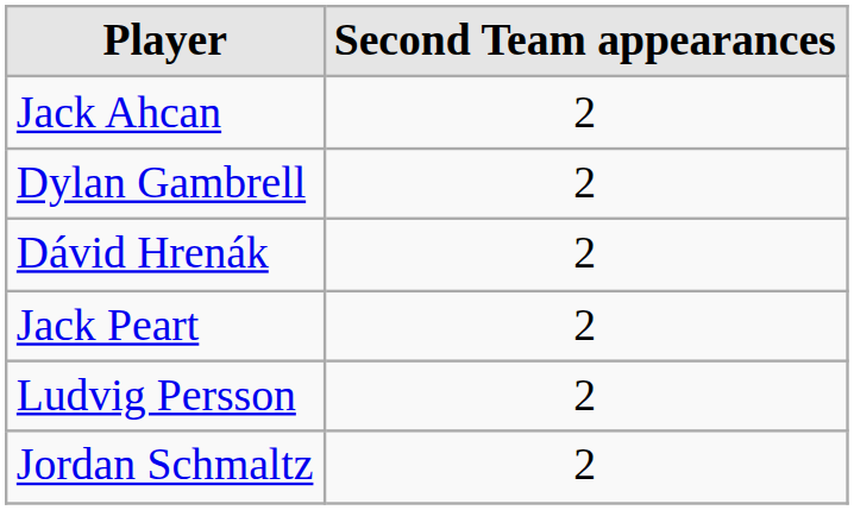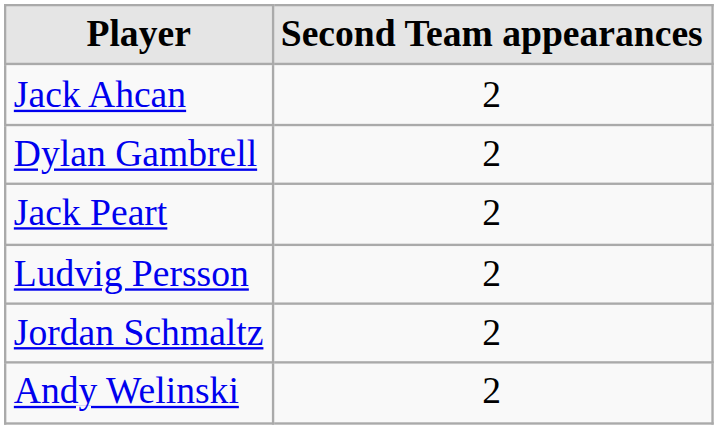 <table class="wikitable">
 <tr>
 <th style="background:#e5e5e5;">Player</th>
 <th style="background:#e5e5e5;">Second Team appearances</th>
 </tr>
 <tr>
 <td><a href='#'>Jack Ahcan</a></td>
 <td align=center>2</td>
 </tr>
 <tr>
 <td><a href='#'>Dylan Gambrell</a></td>
 <td align=center>2</td>
 </tr>
 <tr>
-<td><a href='#'>Dávid Hrenák</a></td>
-<td align=center>2</td>
-</tr>
-<tr>
 <td><a href='#'>Jack Peart</a></td>
 <td align=center>2</td>
 </tr>
 <tr>
 <td><a href='#'>Ludvig Persson</a></td>
 <td align=center>2</td>
 </tr>
 <tr>
 <td><a href='#'>Jordan Schmaltz</a></td>
 <td align=center>2</td>
 </tr>
+<tr>
+<td><a href='#'>Andy Welinski</a></td>
+<td align=center>2</td>
+</tr>
 </table>
